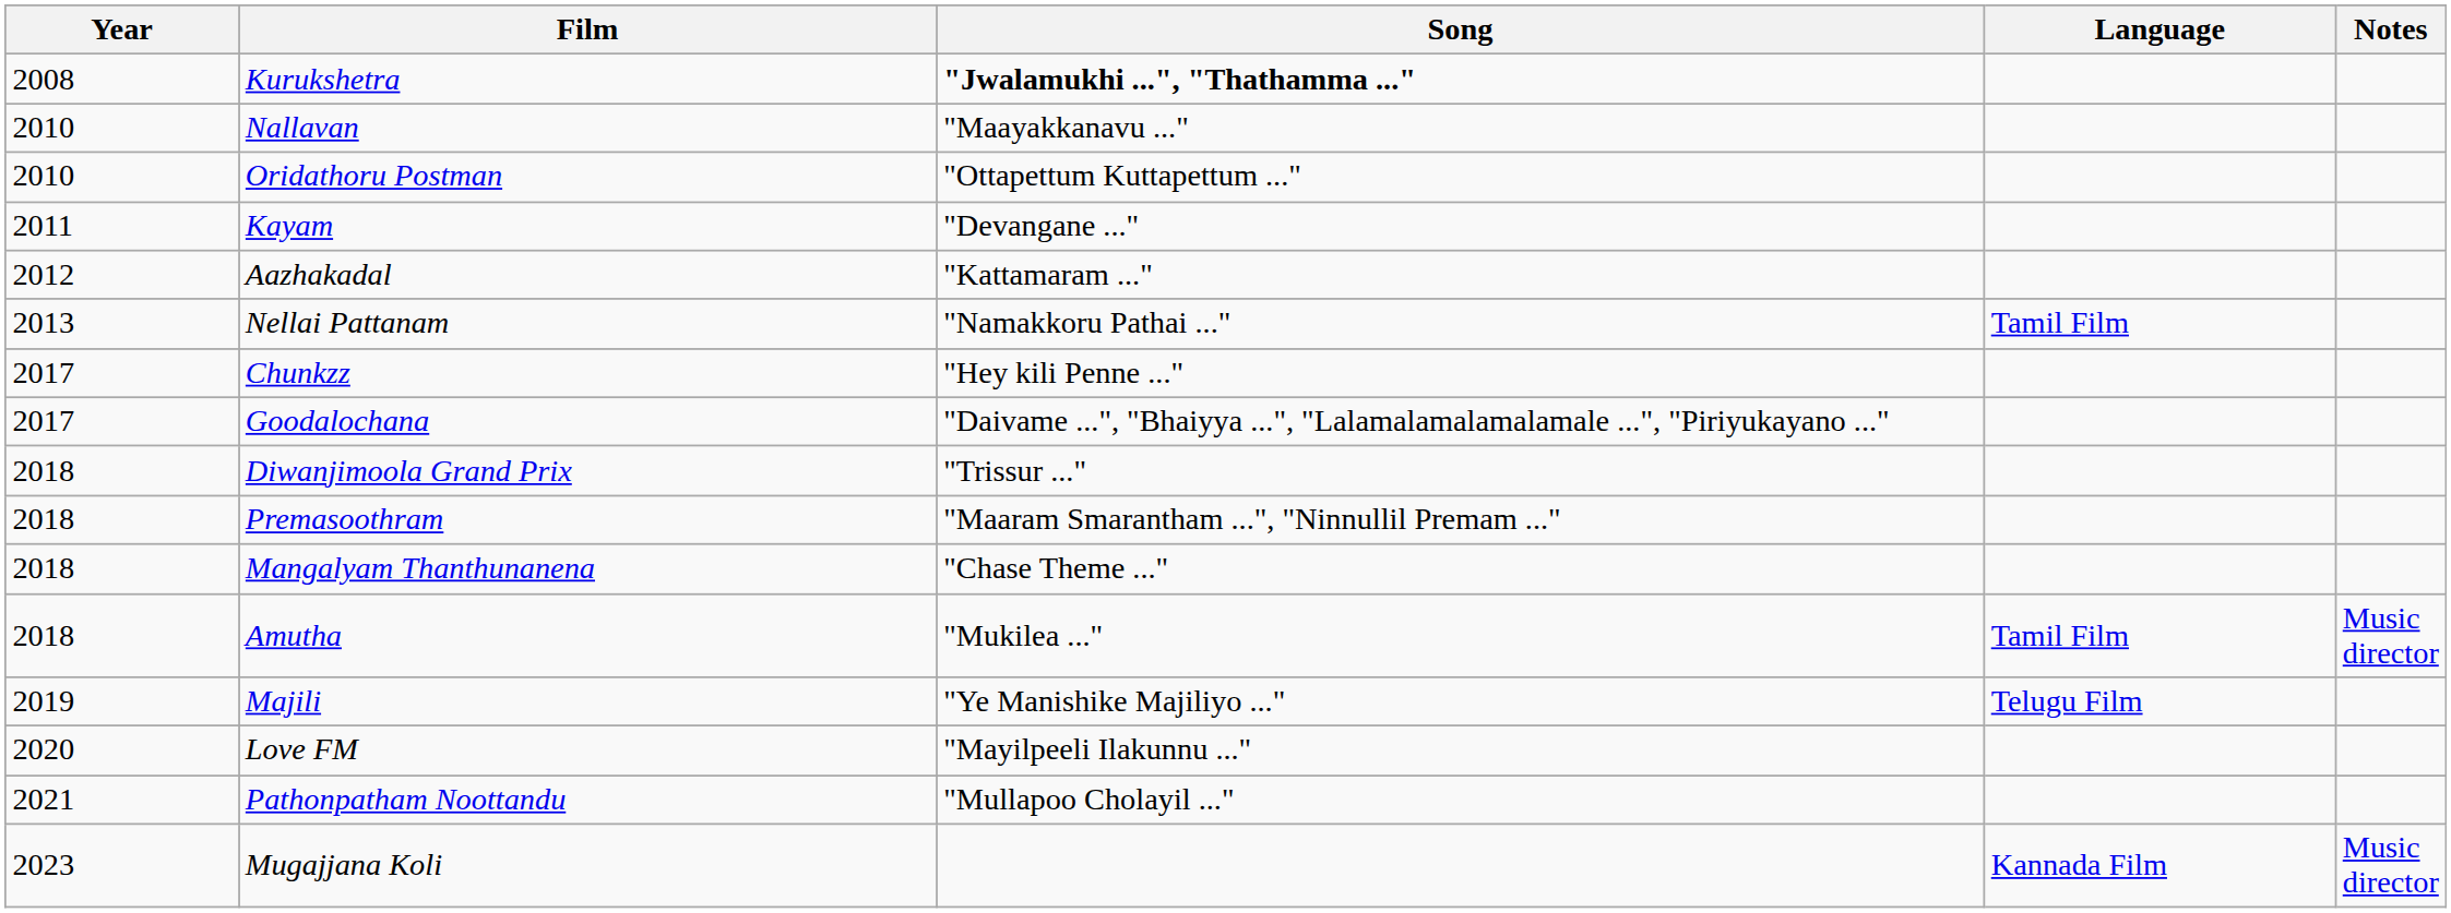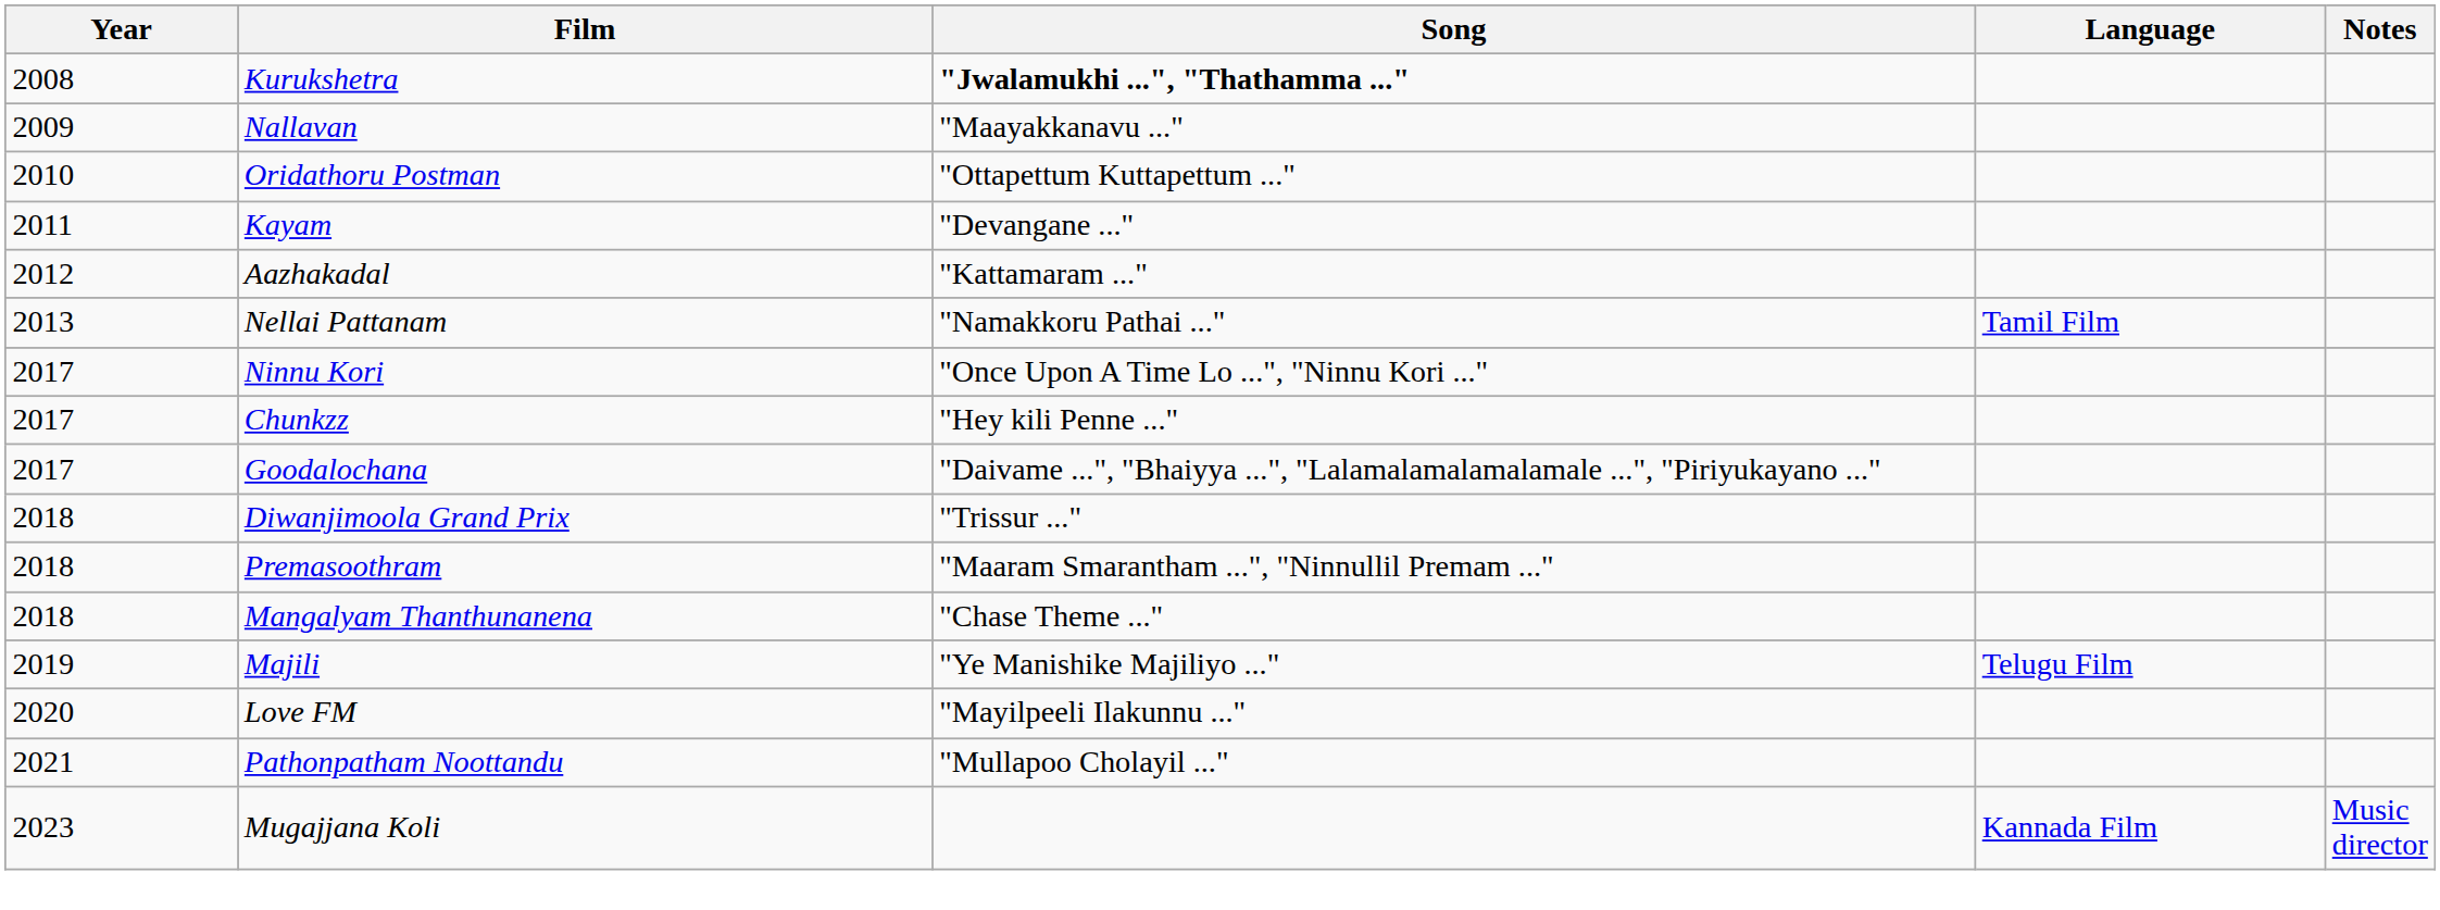 <table class="wikitable" style="width:100%;">
 <tr>
 <th style="width:10%;"><strong>Year</strong></th>
 <th style="width:30%;"><strong>Film</strong></th>
 <th style="width:45%;"><strong>Song</strong></th>
 <th style="width:35%;"><strong>Language</strong></th>
 <th style="width:35%;"><strong>Notes</strong></th>
 </tr>
 <tr>
 <td>2008</td>
 <td><em><a href='#'>Kurukshetra</a></em></td>
 <td><strong>"Jwalamukhi ...", "Thathamma ..."</strong></td>
 <td></td>
 <td></td>
 </tr>
 <tr>
-<td>2010</td>
+<td>2009</td>
 <td><em><a href='#'>Nallavan</a></em></td>
 <td>"Maayakkanavu ..."</td>
 <td></td>
 <td></td>
 </tr>
 <tr>
 <td>2010</td>
 <td><em><a href='#'>Oridathoru Postman</a></em></td>
 <td>"Ottapettum Kuttapettum ..."</td>
 <td></td>
 <td></td>
 </tr>
 <tr>
 <td>2011</td>
 <td><em><a href='#'>Kayam</a></em></td>
 <td>"Devangane ..."</td>
 <td></td>
 <td></td>
 </tr>
 <tr>
 <td>2012</td>
 <td><em>Aazhakadal</em></td>
 <td>"Kattamaram ..."</td>
 <td></td>
 <td></td>
 </tr>
 <tr>
 <td>2013</td>
 <td><em>Nellai Pattanam</em></td>
 <td>"Namakkoru Pathai ..."</td>
 <td><a href='#'>Tamil Film</a></td>
+<td></td>
+</tr>
+<tr>
+<td>2017</td>
+<td><em><a href='#'>Ninnu Kori</a></em></td>
+<td>"Once Upon A Time Lo ...", "Ninnu Kori ..."</td>
+<td></td>
 <td></td>
 </tr>
 <tr>
 <td>2017</td>
 <td><em><a href='#'>Chunkzz</a></em></td>
 <td>"Hey kili Penne ..."</td>
 <td></td>
 <td></td>
 </tr>
 <tr>
 <td>2017</td>
 <td><em><a href='#'>Goodalochana</a></em></td>
 <td>"Daivame ...", "Bhaiyya ...", "Lalamalamalamalamale ...", "Piriyukayano ..."</td>
 <td></td>
 <td></td>
 </tr>
 <tr>
 <td>2018</td>
 <td><em><a href='#'>Diwanjimoola Grand Prix</a></em></td>
 <td>"Trissur ..."</td>
 <td></td>
 <td></td>
 </tr>
 <tr>
 <td>2018</td>
 <td><em><a href='#'>Premasoothram</a></em></td>
 <td>"Maaram Smarantham ...", "Ninnullil Premam ..."</td>
 <td></td>
 <td></td>
 </tr>
 <tr>
 <td>2018</td>
 <td><em><a href='#'>Mangalyam Thanthunanena</a></em></td>
 <td>"Chase Theme ..."</td>
 <td></td>
 <td></td>
 </tr>
 <tr>
-<td>2018</td>
-<td><em><a href='#'>Amutha</a></em></td>
-<td>"Mukilea ..."</td>
-<td><a href='#'>Tamil Film</a></td>
-<td><a href='#'>Music director</a></td>
-</tr>
-<tr>
 <td>2019</td>
 <td><em><a href='#'>Majili</a></em></td>
 <td>"Ye Manishike Majiliyo ..."</td>
 <td><a href='#'>Telugu Film</a></td>
 <td></td>
 </tr>
 <tr>
 <td>2020</td>
 <td><em>Love FM</em></td>
 <td>"Mayilpeeli Ilakunnu ..."</td>
 <td></td>
 <td></td>
 </tr>
 <tr>
 <td>2021</td>
 <td><em><a href='#'>Pathonpatham Noottandu</a></em></td>
 <td>"Mullapoo Cholayil ..."</td>
 <td></td>
 <td></td>
 </tr>
 <tr>
 <td>2023</td>
 <td><em>Mugajjana Koli</em></td>
 <td></td>
 <td><a href='#'>Kannada Film</a></td>
 <td><a href='#'>Music director</a></td>
 </tr>
 </table>
